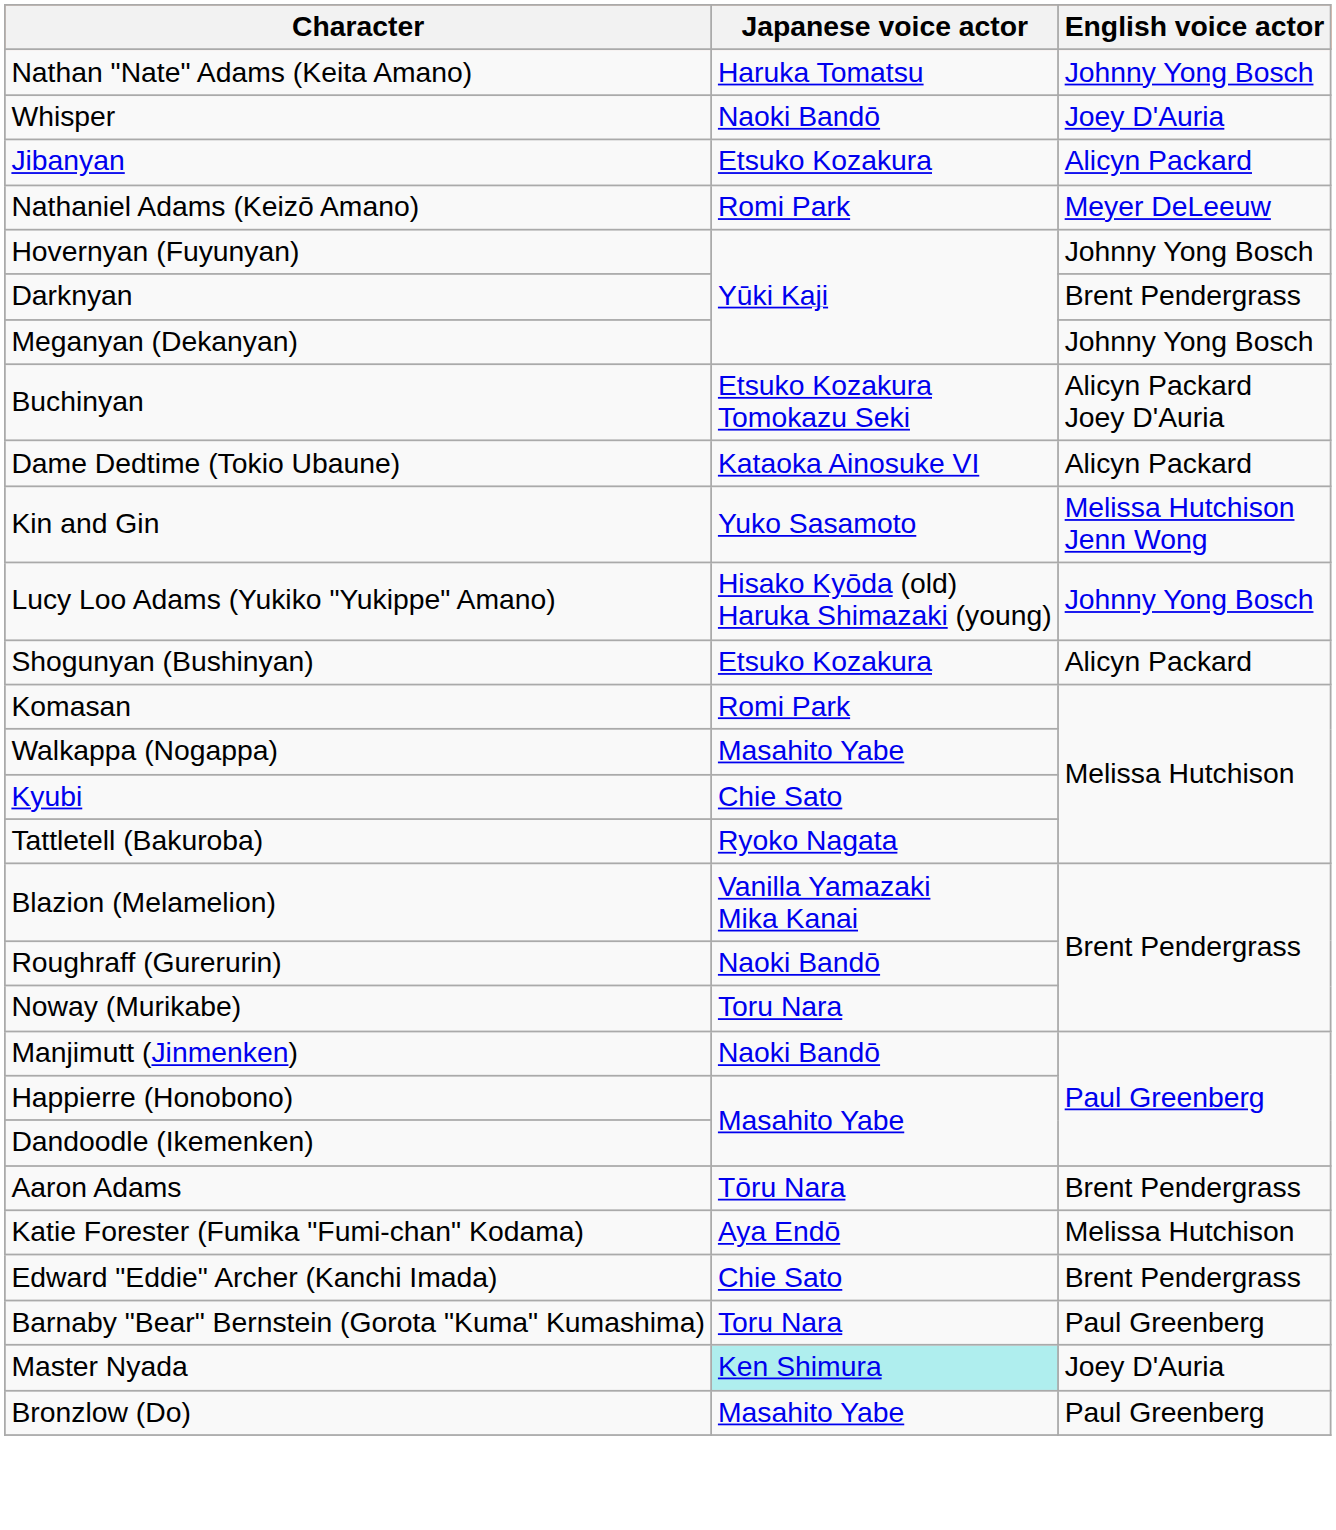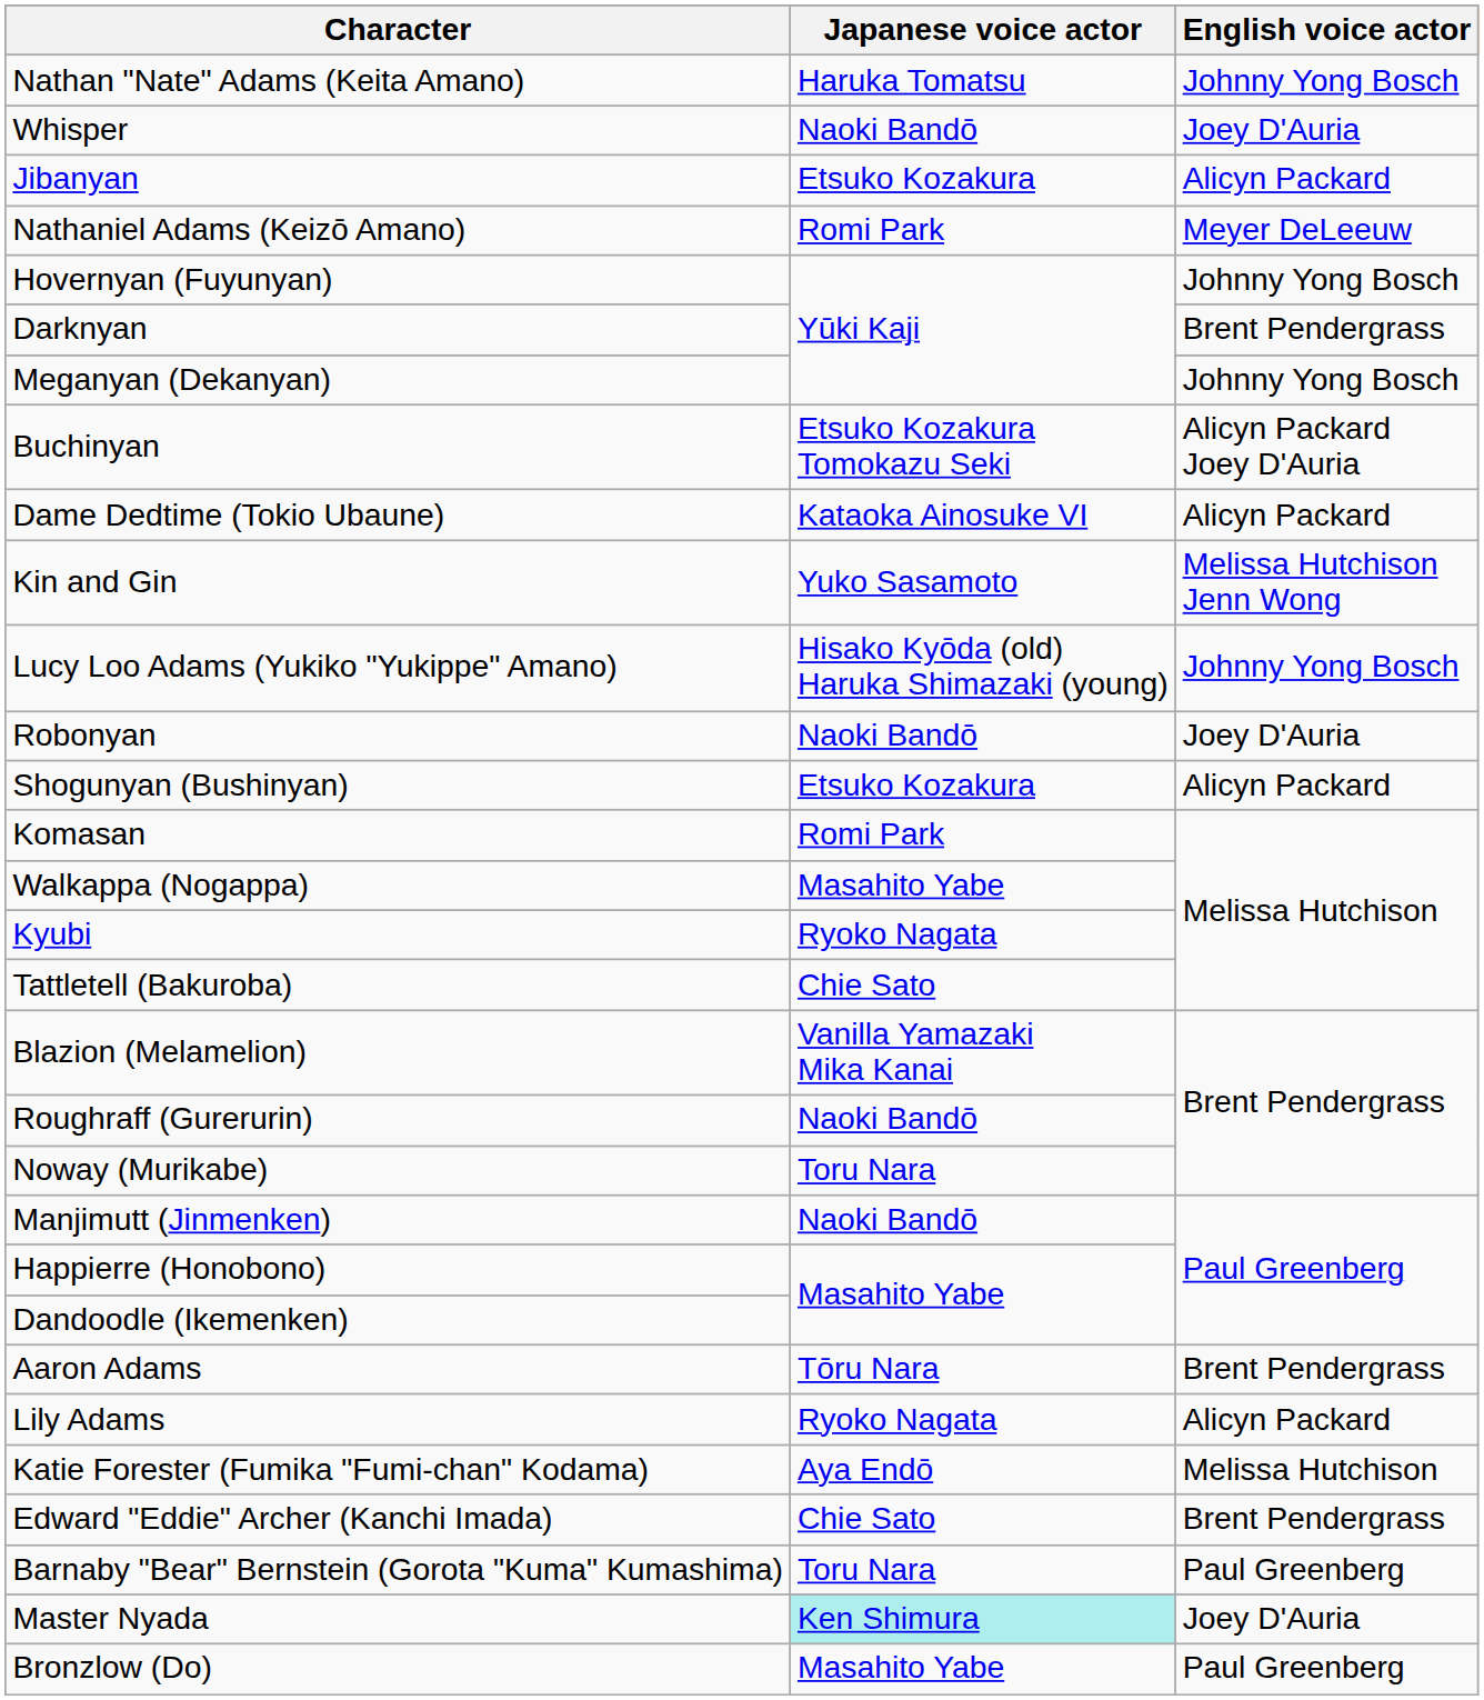 <table border="1" style="border-collapse: collapse;" class="wikitable">
 <tr style="background-color: rgb(255,85,0);">
 <th>Character</th>
 <th>Japanese voice actor</th>
 <th>English voice actor</th>
 </tr>
 <tr>
 <td>Nathan "Nate" Adams (Keita Amano)</td>
 <td><a href='#'>Haruka Tomatsu</a></td>
 <td><a href='#'>Johnny Yong Bosch</a></td>
 </tr>
 <tr>
 <td>Whisper</td>
 <td><a href='#'>Naoki Bandō</a></td>
 <td><a href='#'>Joey D'Auria</a></td>
 </tr>
 <tr>
 <td><a href='#'>Jibanyan</a></td>
 <td><a href='#'>Etsuko Kozakura</a></td>
 <td><a href='#'>Alicyn Packard</a></td>
 </tr>
 <tr>
 <td>Nathaniel Adams (Keizō Amano)</td>
 <td><a href='#'>Romi Park</a></td>
 <td><a href='#'>Meyer DeLeeuw</a></td>
 </tr>
 <tr>
 <td>Hovernyan (Fuyunyan)</td>
 <td rowspan="3"><a href='#'>Yūki Kaji</a></td>
 <td>Johnny Yong Bosch</td>
 </tr>
 <tr>
 <td>Darknyan</td>
 <td>Brent Pendergrass</td>
 </tr>
 <tr>
 <td>Meganyan (Dekanyan)</td>
 <td>Johnny Yong Bosch</td>
 </tr>
 <tr>
 <td>Buchinyan</td>
 <td><a href='#'>Etsuko Kozakura</a><br><a href='#'>Tomokazu Seki</a></td>
 <td>Alicyn Packard<br>Joey D'Auria</td>
 </tr>
 <tr>
 <td>Dame Dedtime (Tokio Ubaune)</td>
 <td><a href='#'>Kataoka Ainosuke VI</a></td>
 <td>Alicyn Packard</td>
 </tr>
 <tr>
 <td>Kin and Gin</td>
 <td><a href='#'>Yuko Sasamoto</a></td>
 <td><a href='#'>Melissa Hutchison</a><br><a href='#'>Jenn Wong</a></td>
 </tr>
 <tr>
 <td>Lucy Loo Adams (Yukiko "Yukippe" Amano)</td>
 <td><a href='#'>Hisako Kyōda</a> (old)<br><a href='#'>Haruka Shimazaki</a> (young)</td>
 <td><a href='#'>Johnny Yong Bosch</a></td>
 </tr>
 <tr>
+<td>Robonyan</td>
+<td><a href='#'>Naoki Bandō</a></td>
+<td>Joey D'Auria</td>
+</tr>
+<tr>
 <td>Shogunyan (Bushinyan)</td>
 <td><a href='#'>Etsuko Kozakura</a></td>
 <td>Alicyn Packard</td>
 </tr>
 <tr>
 <td>Komasan</td>
 <td><a href='#'>Romi Park</a></td>
 <td rowspan=4>Melissa Hutchison</td>
 </tr>
 <tr>
 <td>Walkappa (Nogappa)</td>
 <td><a href='#'>Masahito Yabe</a></td>
 </tr>
 <tr>
 <td><a href='#'>Kyubi</a></td>
-<td><a href='#'>Chie Sato</a></td>
+<td><a href='#'>Ryoko Nagata</a></td>
 </tr>
 <tr>
 <td>Tattletell (Bakuroba)</td>
-<td><a href='#'>Ryoko Nagata</a></td>
+<td><a href='#'>Chie Sato</a></td>
 </tr>
 <tr>
 <td>Blazion (Melamelion)</td>
 <td><a href='#'>Vanilla Yamazaki</a><br><a href='#'>Mika Kanai</a></td>
 <td rowspan=3>Brent Pendergrass</td>
 </tr>
 <tr>
 <td>Roughraff (Gurerurin)</td>
 <td><a href='#'>Naoki Bandō</a></td>
 </tr>
 <tr>
 <td>Noway (Murikabe)</td>
 <td><a href='#'>Toru Nara</a></td>
 </tr>
 <tr>
 <td>Manjimutt (<a href='#'>Jinmenken</a>)</td>
 <td><a href='#'>Naoki Bandō</a></td>
 <td rowspan=3><a href='#'>Paul Greenberg</a></td>
 </tr>
 <tr>
 <td>Happierre (Honobono)</td>
 <td rowspan=2><a href='#'>Masahito Yabe</a></td>
 </tr>
 <tr>
 <td>Dandoodle (Ikemenken)</td>
 </tr>
 <tr>
 <td>Aaron Adams</td>
 <td><a href='#'>Tōru Nara</a></td>
 <td>Brent Pendergrass</td>
 </tr>
 <tr>
+<td>Lily Adams</td>
+<td><a href='#'>Ryoko Nagata</a></td>
+<td>Alicyn Packard</td>
+</tr>
+<tr>
 <td>Katie Forester (Fumika "Fumi-chan" Kodama)</td>
 <td><a href='#'>Aya Endō</a></td>
 <td>Melissa Hutchison</td>
 </tr>
 <tr>
 <td>Edward "Eddie" Archer (Kanchi Imada)</td>
 <td><a href='#'>Chie Sato</a></td>
 <td>Brent Pendergrass</td>
 </tr>
 <tr>
 <td>Barnaby "Bear" Bernstein (Gorota "Kuma" Kumashima)</td>
 <td><a href='#'>Toru Nara</a></td>
 <td>Paul Greenberg</td>
 </tr>
 <tr>
 <td>Master Nyada</td>
 <td style="background: paleturquoise;"><a href='#'>Ken Shimura</a></td>
 <td>Joey D'Auria</td>
 </tr>
 <tr>
 <td>Bronzlow (Do)</td>
 <td><a href='#'>Masahito Yabe</a></td>
 <td>Paul Greenberg</td>
 </tr>
 </table>
